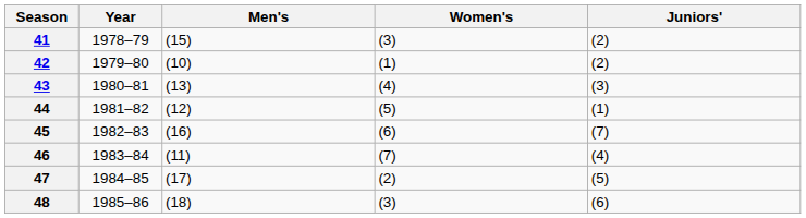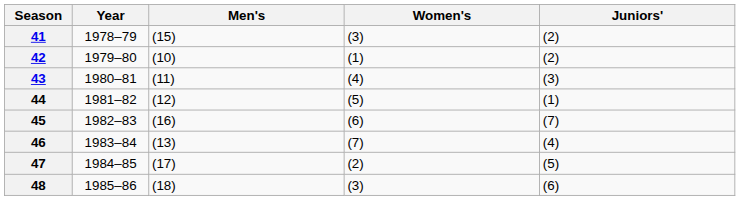 <table class="wikitable plainrowheaders" style="font-size:95%;">
 <tr>
 <th scope="col" style="width:70px;">Season</th>
 <th scope="col" style="width:80px;">Year</th>
 <th scope="col" style="width:215px;">Men's</th>
 <th scope="col" style="width:215px;">Women's</th>
 <th scope="col" style="width:215px;">Juniors'</th>
 </tr>
 <tr>
 <th scope="row" style="text-align:center;"><a href='#'>41</a></th>
 <td align=center>1978–79</td>
 <td> (15)</td>
 <td> (3)</td>
 <td> (2)</td>
 </tr>
 <tr>
 <th scope="row" style="text-align:center;"><a href='#'>42</a></th>
 <td align=center>1979–80</td>
 <td> (10)</td>
 <td> (1)</td>
 <td> (2)</td>
 </tr>
 <tr>
 <th scope="row" style="text-align:center;"><a href='#'>43</a></th>
 <td align=center>1980–81</td>
-<td> (13)</td>
+<td> (11)</td>
 <td> (4)</td>
 <td> (3)</td>
 </tr>
 <tr>
 <th scope="row" style="text-align:center;">44</th>
 <td align=center>1981–82</td>
 <td> (12)</td>
 <td> (5)</td>
 <td> (1)</td>
 </tr>
 <tr>
 <th scope="row" style="text-align:center;">45</th>
 <td align=center>1982–83</td>
 <td> (16)</td>
 <td> (6)</td>
 <td> (7)</td>
 </tr>
 <tr>
 <th scope="row" style="text-align:center;">46</th>
 <td align=center>1983–84</td>
-<td> (11)</td>
+<td> (13)</td>
 <td> (7)</td>
 <td> (4)</td>
 </tr>
 <tr>
 <th scope="row" style="text-align:center;">47</th>
 <td align=center>1984–85</td>
 <td> (17)</td>
 <td> (2)</td>
 <td> (5)</td>
 </tr>
 <tr>
 <th scope="row" style="text-align:center;">48</th>
 <td align=center>1985–86</td>
 <td> (18)</td>
 <td> (3)</td>
 <td> (6)</td>
 </tr>
 </table>
